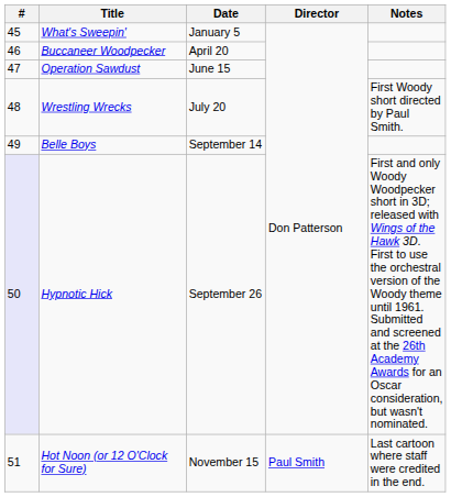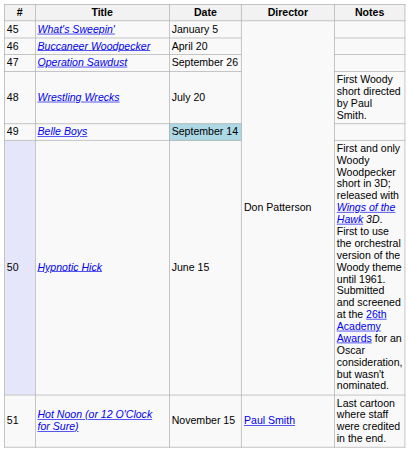 <table class="wikitable">
 <tr>
 <th style="width:3em">#</th>
 <th style="width:15em">Title</th>
 <th style="width:7em">Date</th>
 <th style="width:10em">Director</th>
 <th>Notes</th>
 </tr>
 <tr>
 <td>45</td>
 <td><em><a href='#'>What's Sweepin'</a></em></td>
 <td>January 5</td>
 <td rowspan="6">Don Patterson</td>
 <td></td>
 </tr>
 <tr>
 <td>46</td>
 <td><em><a href='#'>Buccaneer Woodpecker</a></em></td>
 <td>April 20</td>
 <td></td>
 </tr>
 <tr>
 <td>47</td>
 <td><em><a href='#'>Operation Sawdust</a></em></td>
-<td>June 15</td>
+<td>September 26</td>
 <td></td>
 </tr>
 <tr>
 <td>48</td>
 <td><em><a href='#'>Wrestling Wrecks</a></em></td>
 <td>July 20</td>
 <td>First Woody short directed by Paul Smith.</td>
 </tr>
 <tr>
 <td>49</td>
 <td><em><a href='#'>Belle Boys</a></em></td>
-<td>September 14</td>
+<td style="background: lightblue;">September 14</td>
 <td></td>
 </tr>
 <tr>
 <td style="background: lavender;">50</td>
 <td><em><a href='#'>Hypnotic Hick</a></em></td>
-<td>September 26</td>
+<td>June 15</td>
 <td>First and only Woody Woodpecker short in 3D; released with <em><a href='#'>Wings of the Hawk</a> 3D</em>.<br>First to use the orchestral version of the Woody theme until 1961.<br>Submitted and screened at the <a href='#'>26th Academy Awards</a> for an Oscar consideration, but wasn't nominated.</td>
 </tr>
 <tr>
 <td>51</td>
 <td><em><a href='#'>Hot Noon (or 12 O'Clock for Sure)</a></em></td>
 <td>November 15</td>
 <td><a href='#'>Paul Smith</a></td>
 <td>Last cartoon where staff were credited in the end.</td>
 </tr>
 </table>
